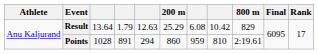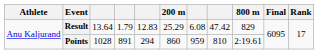 <table class="wikitable" style="font-size:90%">
 <tr>
 <th>Athlete</th>
 <th>Event</th>
 <th></th>
 <th></th>
 <th></th>
 <th>200 m</th>
 <th></th>
 <th></th>
 <th>800 m</th>
 <th>Final</th>
 <th>Rank</th>
 </tr>
 <tr align=center>
 <td rowspan=2 align=left><a href='#'>Anu Kaljurand</a></td>
 <th style="font-size:95%">Result</th>
 <td>13.64</td>
 <td>1.79</td>
-<td>12.63</td>
+<td>12.83</td>
 <td>25.29</td>
 <td>6.08</td>
-<td>10.42</td>
+<td>47.42</td>
 <td>829</td>
 <td rowspan=2>6095</td>
 <td rowspan=2>17</td>
 </tr>
 <tr align=center>
 <th style="font-size:95%">Points</th>
 <td>1028</td>
 <td>891</td>
 <td>294</td>
 <td>860</td>
 <td>959</td>
 <td>810</td>
 <td>2:19.61</td>
 </tr>
 </table>
